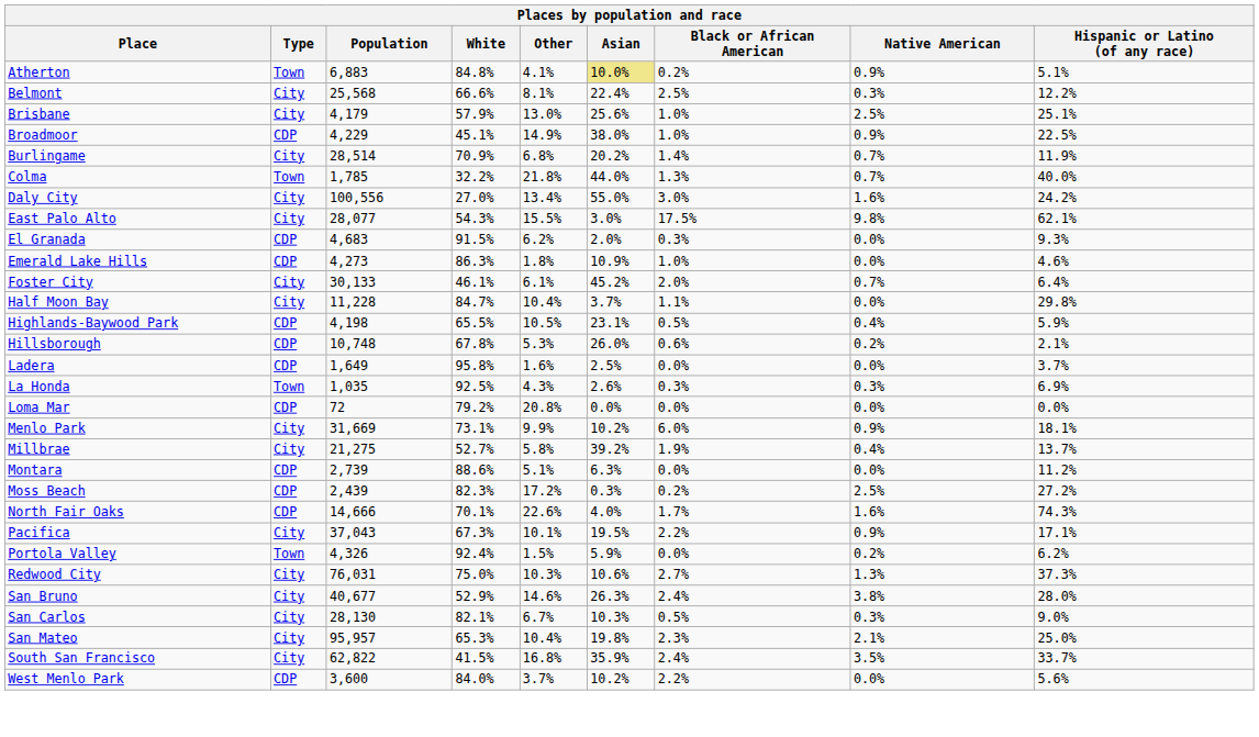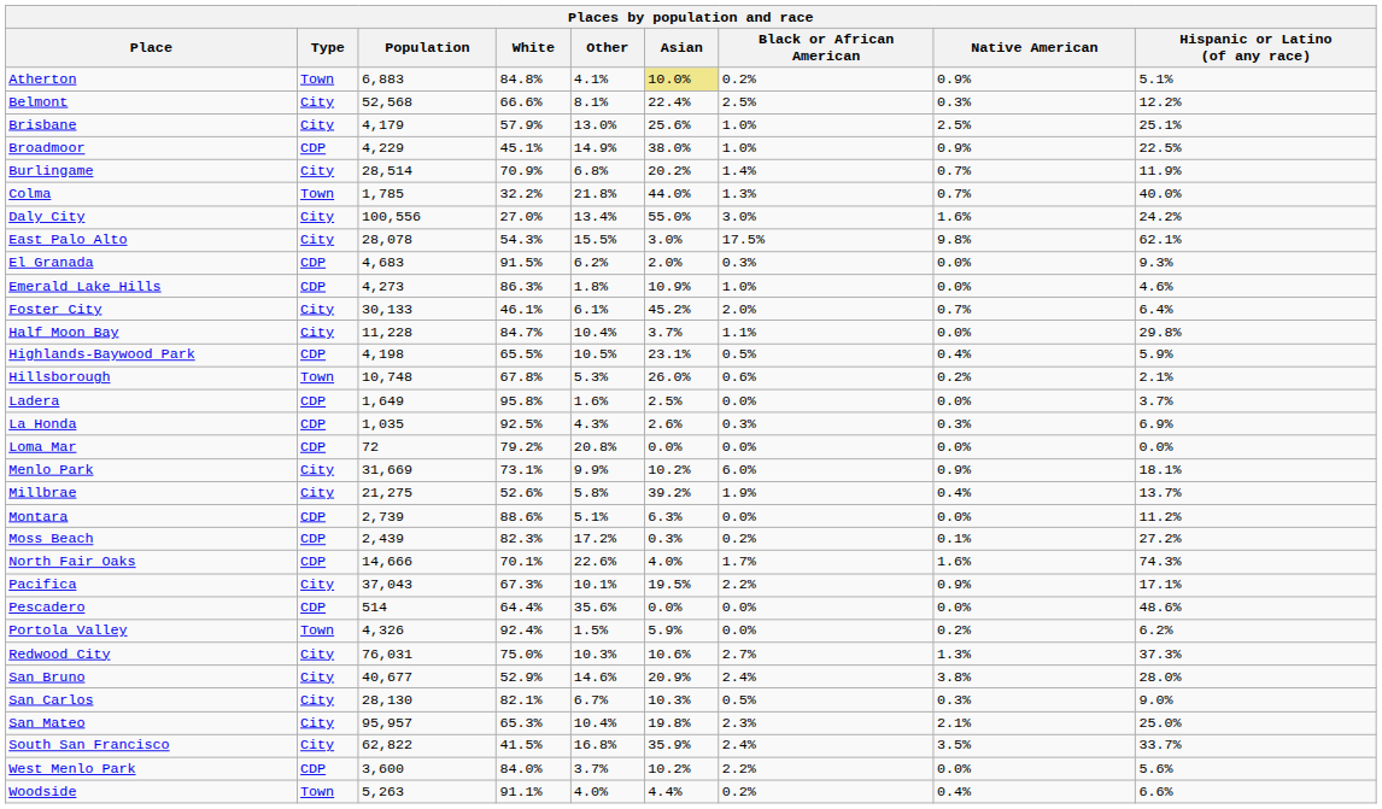 <table class="wikitable collapsible collapsed sortable" style="width: 100%;">
 <tr>
 <th colspan=9>Places by population and race</th>
 </tr>
 <tr>
 <th>Place</th>
 <th>Type</th>
 <th data-sort-type="number">Population</th>
 <th data-sort-type="number">White</th>
 <th data-sort-type="number">Other<br></th>
 <th data-sort-type="number">Asian</th>
 <th data-sort-type="number">Black or African<br>American</th>
 <th data-sort-type="number">Native American<br></th>
 <th data-sort-type="number">Hispanic or Latino<br>(of any race)</th>
 </tr>
 <tr>
 <td><a href='#'>Atherton</a></td>
 <td><a href='#'>Town</a></td>
 <td>6,883</td>
 <td>84.8%</td>
 <td>4.1%</td>
 <td style="background: khaki;">10.0%</td>
 <td>0.2%</td>
 <td>0.9%</td>
 <td>5.1%</td>
 </tr>
 <tr>
 <td><a href='#'>Belmont</a></td>
 <td><a href='#'>City</a></td>
-<td>25,568</td>
+<td>52,568</td>
 <td>66.6%</td>
 <td>8.1%</td>
 <td>22.4%</td>
 <td>2.5%</td>
 <td>0.3%</td>
 <td>12.2%</td>
 </tr>
 <tr>
 <td><a href='#'>Brisbane</a></td>
 <td><a href='#'>City</a></td>
 <td>4,179</td>
 <td>57.9%</td>
 <td>13.0%</td>
 <td>25.6%</td>
 <td>1.0%</td>
 <td>2.5%</td>
 <td>25.1%</td>
 </tr>
 <tr>
 <td><a href='#'>Broadmoor</a></td>
 <td><a href='#'>CDP</a></td>
 <td>4,229</td>
 <td>45.1%</td>
 <td>14.9%</td>
 <td>38.0%</td>
 <td>1.0%</td>
 <td>0.9%</td>
 <td>22.5%</td>
 </tr>
 <tr>
 <td><a href='#'>Burlingame</a></td>
 <td><a href='#'>City</a></td>
 <td>28,514</td>
 <td>70.9%</td>
 <td>6.8%</td>
 <td>20.2%</td>
 <td>1.4%</td>
 <td>0.7%</td>
 <td>11.9%</td>
 </tr>
 <tr>
 <td><a href='#'>Colma</a></td>
 <td><a href='#'>Town</a></td>
 <td>1,785</td>
 <td>32.2%</td>
 <td>21.8%</td>
 <td>44.0%</td>
 <td>1.3%</td>
 <td>0.7%</td>
 <td>40.0%</td>
 </tr>
 <tr>
 <td><a href='#'>Daly City</a></td>
 <td><a href='#'>City</a></td>
 <td>100,556</td>
 <td>27.0%</td>
 <td>13.4%</td>
 <td>55.0%</td>
 <td>3.0%</td>
 <td>1.6%</td>
 <td>24.2%</td>
 </tr>
 <tr>
 <td><a href='#'>East Palo Alto</a></td>
 <td><a href='#'>City</a></td>
-<td>28,077</td>
+<td>28,078</td>
 <td>54.3%</td>
 <td>15.5%</td>
 <td>3.0%</td>
 <td>17.5%</td>
 <td>9.8%</td>
 <td>62.1%</td>
 </tr>
 <tr>
 <td><a href='#'>El Granada</a></td>
 <td><a href='#'>CDP</a></td>
 <td>4,683</td>
 <td>91.5%</td>
 <td>6.2%</td>
 <td>2.0%</td>
 <td>0.3%</td>
 <td>0.0%</td>
 <td>9.3%</td>
 </tr>
 <tr>
 <td><a href='#'>Emerald Lake Hills</a></td>
 <td><a href='#'>CDP</a></td>
 <td>4,273</td>
 <td>86.3%</td>
 <td>1.8%</td>
 <td>10.9%</td>
 <td>1.0%</td>
 <td>0.0%</td>
 <td>4.6%</td>
 </tr>
 <tr>
 <td><a href='#'>Foster City</a></td>
 <td><a href='#'>City</a></td>
 <td>30,133</td>
 <td>46.1%</td>
 <td>6.1%</td>
 <td>45.2%</td>
 <td>2.0%</td>
 <td>0.7%</td>
 <td>6.4%</td>
 </tr>
 <tr>
 <td><a href='#'>Half Moon Bay</a></td>
 <td><a href='#'>City</a></td>
 <td>11,228</td>
 <td>84.7%</td>
 <td>10.4%</td>
 <td>3.7%</td>
 <td>1.1%</td>
 <td>0.0%</td>
 <td>29.8%</td>
 </tr>
 <tr>
 <td><a href='#'>Highlands-Baywood Park</a></td>
 <td><a href='#'>CDP</a></td>
 <td>4,198</td>
 <td>65.5%</td>
 <td>10.5%</td>
 <td>23.1%</td>
 <td>0.5%</td>
 <td>0.4%</td>
 <td>5.9%</td>
 </tr>
 <tr>
 <td><a href='#'>Hillsborough</a></td>
-<td><a href='#'>CDP</a></td>
+<td><a href='#'>Town</a></td>
 <td>10,748</td>
 <td>67.8%</td>
 <td>5.3%</td>
 <td>26.0%</td>
 <td>0.6%</td>
 <td>0.2%</td>
 <td>2.1%</td>
 </tr>
 <tr>
 <td><a href='#'>Ladera</a></td>
 <td><a href='#'>CDP</a></td>
 <td>1,649</td>
 <td>95.8%</td>
 <td>1.6%</td>
 <td>2.5%</td>
 <td>0.0%</td>
 <td>0.0%</td>
 <td>3.7%</td>
 </tr>
 <tr>
 <td><a href='#'>La Honda</a></td>
-<td><a href='#'>Town</a></td>
+<td><a href='#'>CDP</a></td>
 <td>1,035</td>
 <td>92.5%</td>
 <td>4.3%</td>
 <td>2.6%</td>
 <td>0.3%</td>
 <td>0.3%</td>
 <td>6.9%</td>
 </tr>
 <tr>
 <td><a href='#'>Loma Mar</a></td>
 <td><a href='#'>CDP</a></td>
 <td>72</td>
 <td>79.2%</td>
 <td>20.8%</td>
 <td>0.0%</td>
 <td>0.0%</td>
 <td>0.0%</td>
 <td>0.0%</td>
 </tr>
 <tr>
 <td><a href='#'>Menlo Park</a></td>
 <td><a href='#'>City</a></td>
 <td>31,669</td>
 <td>73.1%</td>
 <td>9.9%</td>
 <td>10.2%</td>
 <td>6.0%</td>
 <td>0.9%</td>
 <td>18.1%</td>
 </tr>
 <tr>
 <td><a href='#'>Millbrae</a></td>
 <td><a href='#'>City</a></td>
 <td>21,275</td>
-<td>52.7%</td>
+<td>52.6%</td>
 <td>5.8%</td>
 <td>39.2%</td>
 <td>1.9%</td>
 <td>0.4%</td>
 <td>13.7%</td>
 </tr>
 <tr>
 <td><a href='#'>Montara</a></td>
 <td><a href='#'>CDP</a></td>
 <td>2,739</td>
 <td>88.6%</td>
 <td>5.1%</td>
 <td>6.3%</td>
 <td>0.0%</td>
 <td>0.0%</td>
 <td>11.2%</td>
 </tr>
 <tr>
 <td><a href='#'>Moss Beach</a></td>
 <td><a href='#'>CDP</a></td>
 <td>2,439</td>
 <td>82.3%</td>
 <td>17.2%</td>
 <td>0.3%</td>
 <td>0.2%</td>
-<td>2.5%</td>
+<td>0.1%</td>
 <td>27.2%</td>
 </tr>
 <tr>
 <td><a href='#'>North Fair Oaks</a></td>
 <td><a href='#'>CDP</a></td>
 <td>14,666</td>
 <td>70.1%</td>
 <td>22.6%</td>
 <td>4.0%</td>
 <td>1.7%</td>
 <td>1.6%</td>
 <td>74.3%</td>
 </tr>
 <tr>
 <td><a href='#'>Pacifica</a></td>
 <td><a href='#'>City</a></td>
 <td>37,043</td>
 <td>67.3%</td>
 <td>10.1%</td>
 <td>19.5%</td>
 <td>2.2%</td>
 <td>0.9%</td>
 <td>17.1%</td>
+</tr>
+<tr>
+<td><a href='#'>Pescadero</a></td>
+<td><a href='#'>CDP</a></td>
+<td>514</td>
+<td>64.4%</td>
+<td>35.6%</td>
+<td>0.0%</td>
+<td>0.0%</td>
+<td>0.0%</td>
+<td>48.6%</td>
 </tr>
 <tr>
 <td><a href='#'>Portola Valley</a></td>
 <td><a href='#'>Town</a></td>
 <td>4,326</td>
 <td>92.4%</td>
 <td>1.5%</td>
 <td>5.9%</td>
 <td>0.0%</td>
 <td>0.2%</td>
 <td>6.2%</td>
 </tr>
 <tr>
 <td><a href='#'>Redwood City</a></td>
 <td><a href='#'>City</a></td>
 <td>76,031</td>
 <td>75.0%</td>
 <td>10.3%</td>
 <td>10.6%</td>
 <td>2.7%</td>
 <td>1.3%</td>
 <td>37.3%</td>
 </tr>
 <tr>
 <td><a href='#'>San Bruno</a></td>
 <td><a href='#'>City</a></td>
 <td>40,677</td>
 <td>52.9%</td>
 <td>14.6%</td>
-<td>26.3%</td>
+<td>20.9%</td>
 <td>2.4%</td>
 <td>3.8%</td>
 <td>28.0%</td>
 </tr>
 <tr>
 <td><a href='#'>San Carlos</a></td>
 <td><a href='#'>City</a></td>
 <td>28,130</td>
 <td>82.1%</td>
 <td>6.7%</td>
 <td>10.3%</td>
 <td>0.5%</td>
 <td>0.3%</td>
 <td>9.0%</td>
 </tr>
 <tr>
 <td><a href='#'>San Mateo</a></td>
 <td><a href='#'>City</a></td>
 <td>95,957</td>
 <td>65.3%</td>
 <td>10.4%</td>
 <td>19.8%</td>
 <td>2.3%</td>
 <td>2.1%</td>
 <td>25.0%</td>
 </tr>
 <tr>
 <td><a href='#'>South San Francisco</a></td>
 <td><a href='#'>City</a></td>
 <td>62,822</td>
 <td>41.5%</td>
 <td>16.8%</td>
 <td>35.9%</td>
 <td>2.4%</td>
 <td>3.5%</td>
 <td>33.7%</td>
 </tr>
 <tr>
 <td><a href='#'>West Menlo Park</a></td>
 <td><a href='#'>CDP</a></td>
 <td>3,600</td>
 <td>84.0%</td>
 <td>3.7%</td>
 <td>10.2%</td>
 <td>2.2%</td>
 <td>0.0%</td>
 <td>5.6%</td>
 </tr>
+<tr>
+<td><a href='#'>Woodside</a></td>
+<td><a href='#'>Town</a></td>
+<td>5,263</td>
+<td>91.1%</td>
+<td>4.0%</td>
+<td>4.4%</td>
+<td>0.2%</td>
+<td>0.4%</td>
+<td>6.6%</td>
+</tr>
 </table>
